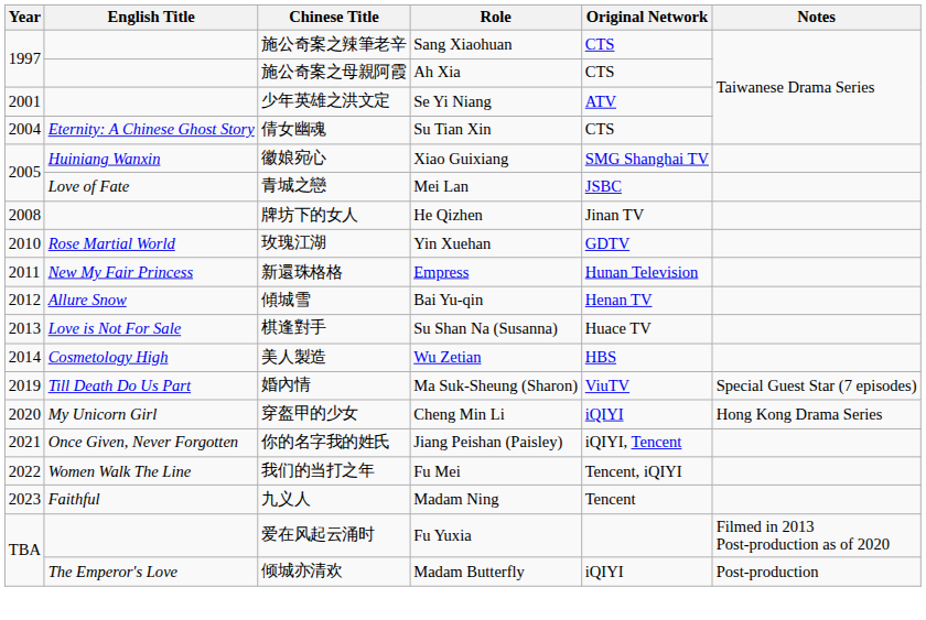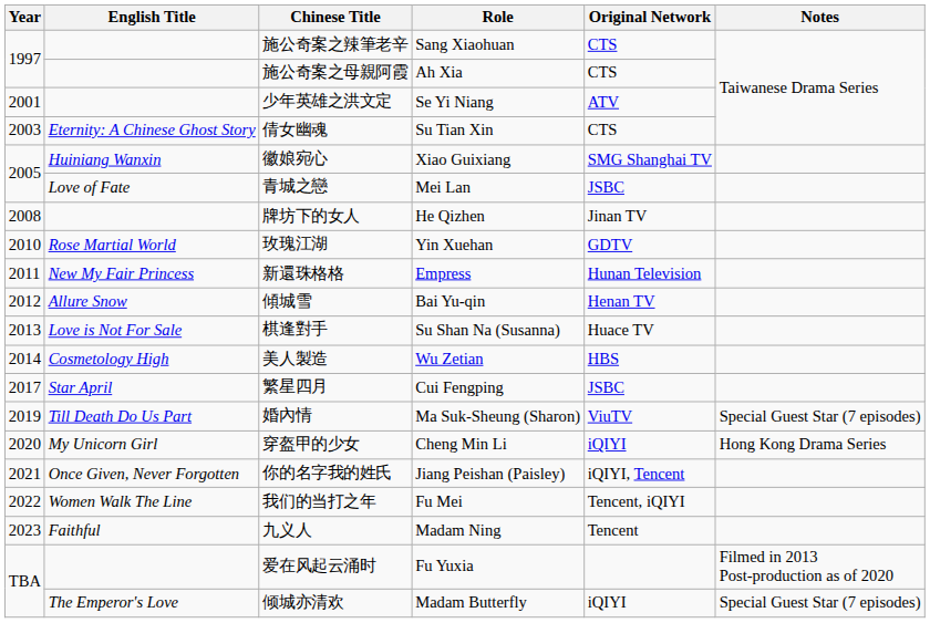 <table class="wikitable sortable">
 <tr>
 <th>Year</th>
 <th>English Title</th>
 <th>Chinese Title</th>
 <th>Role</th>
 <th>Original Network</th>
 <th class="unsortable">Notes</th>
 </tr>
 <tr>
 <td rowspan="2">1997</td>
 <td></td>
 <td>施公奇案之辣筆老辛</td>
 <td>Sang Xiaohuan</td>
 <td><a href='#'>CTS</a></td>
 <td rowspan="4">Taiwanese Drama Series</td>
 </tr>
 <tr>
 <td></td>
 <td>施公奇案之母親阿霞</td>
 <td>Ah Xia</td>
 <td>CTS</td>
 </tr>
 <tr>
 <td>2001</td>
 <td></td>
 <td>少年英雄之洪文定</td>
 <td>Se Yi Niang</td>
 <td><a href='#'>ATV</a></td>
 </tr>
 <tr>
-<td>2004</td>
+<td>2003</td>
 <td><em><a href='#'>Eternity: A Chinese Ghost Story</a></em></td>
 <td>倩女幽魂</td>
 <td>Su Tian Xin</td>
 <td>CTS</td>
 </tr>
 <tr>
 <td rowspan="2">2005</td>
 <td><em><a href='#'>Huiniang Wanxin</a></em></td>
 <td>徽娘宛心</td>
 <td>Xiao Guixiang</td>
 <td><a href='#'>SMG Shanghai TV</a></td>
 <td></td>
 </tr>
 <tr>
 <td><em>Love of Fate</em></td>
 <td>青城之戀</td>
 <td>Mei Lan</td>
 <td><a href='#'>JSBC</a></td>
 <td></td>
 </tr>
 <tr>
 <td>2008</td>
 <td></td>
 <td>牌坊下的女人</td>
 <td>He Qizhen</td>
 <td>Jinan TV</td>
 <td></td>
 </tr>
 <tr>
 <td>2010</td>
 <td><em><a href='#'>Rose Martial World</a></em></td>
 <td>玫瑰江湖</td>
 <td>Yin Xuehan</td>
 <td><a href='#'>GDTV</a></td>
 <td></td>
 </tr>
 <tr>
 <td>2011</td>
 <td><em><a href='#'>New My Fair Princess</a></em></td>
 <td>新還珠格格</td>
 <td><a href='#'>Empress</a></td>
 <td><a href='#'>Hunan Television</a></td>
 <td></td>
 </tr>
 <tr>
 <td>2012</td>
 <td><em><a href='#'>Allure Snow</a></em></td>
 <td>傾城雪</td>
 <td>Bai Yu-qin</td>
 <td><a href='#'>Henan TV</a></td>
 <td></td>
 </tr>
 <tr>
 <td>2013</td>
 <td><em><a href='#'>Love is Not For Sale</a></em></td>
 <td>棋逢對手</td>
 <td>Su Shan Na (Susanna)</td>
 <td>Huace TV</td>
 <td></td>
 </tr>
 <tr>
 <td>2014</td>
 <td><em><a href='#'>Cosmetology High</a></em></td>
 <td>美人製造</td>
 <td><a href='#'>Wu Zetian</a></td>
 <td><a href='#'>HBS</a></td>
 <td></td>
 </tr>
 <tr>
+<td>2017</td>
+<td><em><a href='#'>Star April</a></em></td>
+<td>繁星四月</td>
+<td>Cui Fengping</td>
+<td><a href='#'>JSBC</a></td>
+<td></td>
+</tr>
+<tr>
 <td>2019</td>
 <td><em><a href='#'>Till Death Do Us Part</a></em></td>
 <td>婚內情</td>
 <td>Ma Suk-Sheung (Sharon)</td>
 <td><a href='#'>ViuTV</a></td>
 <td>Special Guest Star (7 episodes)</td>
 </tr>
 <tr>
 <td>2020</td>
 <td><em>My Unicorn Girl</em></td>
 <td>穿盔甲的少女</td>
 <td>Cheng Min Li</td>
 <td><a href='#'>iQIYI</a></td>
 <td>Hong Kong Drama Series</td>
 </tr>
 <tr>
 <td>2021</td>
 <td><em>Once Given, Never Forgotten</em></td>
 <td>你的名字我的姓氏</td>
 <td>Jiang Peishan (Paisley)</td>
 <td>iQIYI, <a href='#'>Tencent</a></td>
 <td></td>
 </tr>
 <tr>
 <td>2022</td>
 <td><em>Women Walk The Line</em></td>
 <td>我们的当打之年</td>
 <td>Fu Mei</td>
 <td>Tencent, iQIYI</td>
 <td></td>
 </tr>
 <tr>
 <td>2023</td>
 <td><em>Faithful</em></td>
 <td>九义人</td>
 <td>Madam Ning</td>
 <td>Tencent</td>
 <td></td>
 </tr>
 <tr>
 <td rowspan="2">TBA</td>
 <td></td>
 <td>爱在风起云涌时</td>
 <td>Fu Yuxia</td>
 <td></td>
 <td>Filmed in 2013<br>Post-production as of 2020</td>
 </tr>
 <tr>
 <td><em>The Emperor's Love</em></td>
 <td>倾城亦清欢</td>
 <td>Madam Butterfly</td>
 <td>iQIYI</td>
-<td>Post-production</td>
+<td>Special Guest Star (7 episodes)</td>
 </tr>
 </table>
